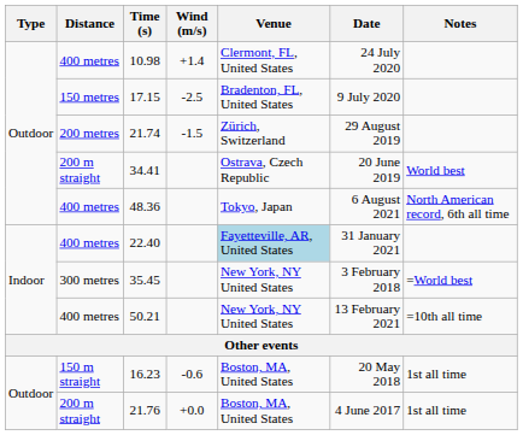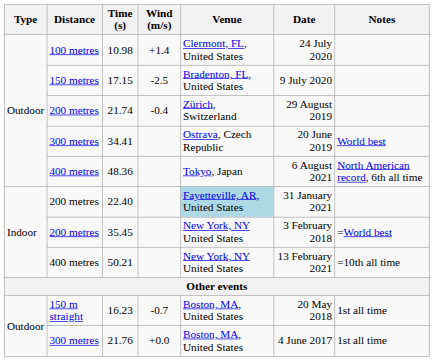 <table class=wikitable>
 <tr>
 <th>Type</th>
 <th>Distance</th>
 <th>Time (s)</th>
 <th>Wind (m/s)</th>
 <th>Venue</th>
 <th>Date</th>
 <th>Notes</th>
 </tr>
 <tr>
 <td rowspan=5>Outdoor</td>
-<td><a href='#'>400 metres</a></td>
+<td><a href='#'>100 metres</a></td>
 <td align=center>10.98</td>
 <td align=center>+1.4</td>
 <td><a href='#'>Clermont, FL</a>, United States</td>
 <td align=right>24 July 2020</td>
 <td></td>
 </tr>
 <tr>
 <td><a href='#'>150 metres</a></td>
 <td align=center>17.15</td>
 <td align=center>-2.5</td>
 <td><a href='#'>Bradenton, FL</a>, United States</td>
 <td align=right>9 July 2020</td>
 <td></td>
 </tr>
 <tr>
 <td><a href='#'>200 metres</a></td>
 <td align=center>21.74</td>
-<td align=center>-1.5</td>
+<td align=center>-0.4</td>
 <td><a href='#'>Zürich</a>, Switzerland</td>
 <td align=right>29 August 2019</td>
 <td></td>
 </tr>
 <tr>
-<td><a href='#'>200 m straight</a></td>
+<td><a href='#'>300 metres</a></td>
 <td align=center>34.41</td>
 <td></td>
 <td><a href='#'>Ostrava</a>, Czech Republic</td>
 <td align=right>20 June 2019</td>
 <td><a href='#'>World best</a></td>
 </tr>
 <tr>
 <td><a href='#'>400 metres</a></td>
 <td align=center>48.36</td>
 <td></td>
 <td><a href='#'>Tokyo</a>, Japan</td>
 <td align=right>6 August 2021</td>
 <td><a href='#'>North American record</a>, 6th all time</td>
 </tr>
 <tr>
 <td rowspan=3>Indoor</td>
-<td><a href='#'>400 metres</a></td>
+<td>200 metres</td>
 <td align=center>22.40</td>
 <td></td>
 <td style="background: lightblue;"><a href='#'>Fayetteville, AR</a>, United States</td>
 <td align=right>31 January 2021</td>
 <td></td>
 </tr>
 <tr>
-<td>300 metres</td>
+<td><a href='#'>200 metres</a></td>
 <td align=center>35.45</td>
 <td></td>
 <td><a href='#'>New York, NY</a> United States</td>
 <td align=right>3 February 2018</td>
 <td> =<a href='#'>World best</a></td>
 </tr>
 <tr>
 <td>400 metres</td>
 <td align=center>50.21</td>
 <td></td>
 <td><a href='#'>New York, NY</a> United States</td>
 <td align=right>13 February 2021</td>
 <td>=10th all time</td>
 </tr>
 <tr>
 <th colspan=7>Other events</th>
 </tr>
 <tr>
 <td rowspan=2>Outdoor</td>
 <td><a href='#'>150 m straight</a></td>
 <td align=center>16.23</td>
-<td align=center>-0.6</td>
+<td align=center>-0.7</td>
 <td><a href='#'>Boston, MA</a>, United States</td>
 <td align=right>20 May 2018</td>
 <td>1st all time </td>
 </tr>
 <tr>
-<td><a href='#'>200 m straight</a></td>
+<td><a href='#'>300 metres</a></td>
 <td align=center>21.76</td>
 <td align=center>+0.0</td>
 <td><a href='#'>Boston, MA</a>, United States</td>
 <td align=right>4 June 2017</td>
 <td>1st all time </td>
 </tr>
 </table>
